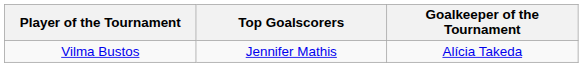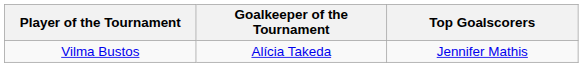 <table class=wikitable style="margin:auto; text-align:center">
 <tr>
 <th style="width: 220px;">Player of the Tournament</th>
+<th style="width: 220px;">Goalkeeper of the Tournament</th>
 <th style="width: 220px;">Top Goalscorers</th>
-<th style="width: 220px;">Goalkeeper of the Tournament</th>
 </tr>
 <tr>
 <td> <a href='#'>Vilma Bustos</a></td>
+<td> <a href='#'>Alícia Takeda</a></td>
 <td> <a href='#'>Jennifer Mathis</a></td>
-<td> <a href='#'>Alícia Takeda</a></td>
 </tr>
 </table>
